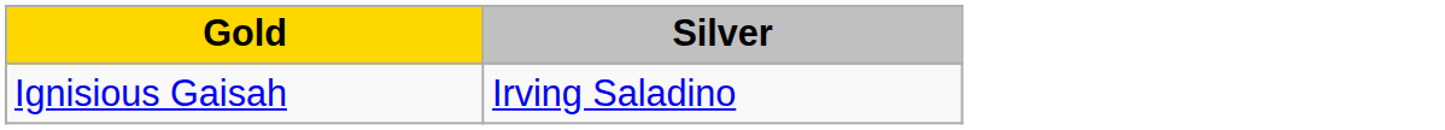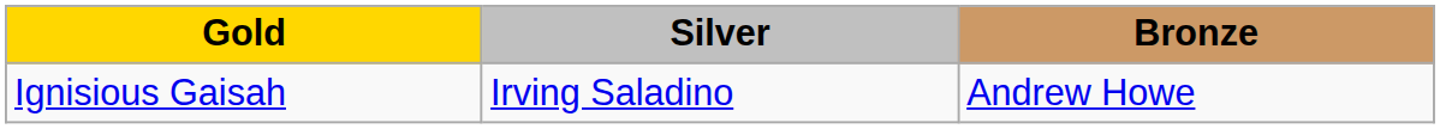 <table class="wikitable" style="text-align:left">
 <tr align="center">
 <td width=200 bgcolor=gold><strong>Gold</strong></td>
 <td width=200 bgcolor=silver><strong>Silver</strong></td>
+<td width=200 bgcolor=CC9966><strong>Bronze</strong></td>
 </tr>
 <tr>
 <td><a href='#'>Ignisious Gaisah</a><br><em></em></td>
 <td><a href='#'>Irving Saladino</a><br><em></em></td>
+<td><a href='#'>Andrew Howe</a><br><em></em></td>
 </tr>
 </table>
